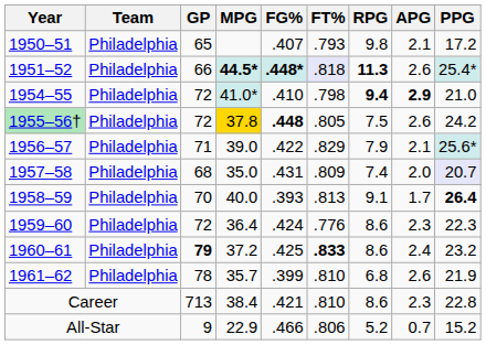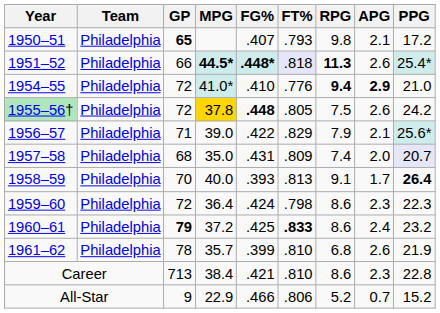 <table class="wikitable sortable" style="font-size:95%; text-align:right;">
 <tr>
 <th>Year</th>
 <th>Team</th>
 <th>GP</th>
 <th>MPG</th>
 <th>FG%</th>
 <th>FT%</th>
 <th>RPG</th>
 <th>APG</th>
 <th>PPG</th>
 </tr>
 <tr>
 <td style="text-align:left;"><a href='#'>1950–51</a></td>
 <td style="text-align:left;"><a href='#'>Philadelphia</a></td>
-<td>65</td>
+<td><strong>65</strong></td>
 <td></td>
 <td>.407</td>
 <td>.793</td>
 <td>9.8</td>
 <td>2.1</td>
 <td>17.2</td>
 </tr>
 <tr>
 <td style="text-align:left;"><a href='#'>1951–52</a></td>
 <td style="text-align:left;"><a href='#'>Philadelphia</a></td>
 <td>66</td>
 <td style="background:#cfecec;"><strong>44.5*</strong></td>
 <td style="background:#cfecec;"><strong>.448*</strong></td>
 <td style="background: lavender;">.818</td>
 <td><strong>11.3</strong></td>
 <td>2.6</td>
 <td style="background:#cfecec;">25.4*</td>
 </tr>
 <tr>
 <td style="text-align:left;"><a href='#'>1954–55</a></td>
 <td style="text-align:left;"><a href='#'>Philadelphia</a></td>
 <td>72</td>
 <td style="background:#cfecec;">41.0*</td>
 <td>.410</td>
-<td>.798</td>
+<td>.776</td>
 <td><strong>9.4</strong></td>
 <td><strong>2.9</strong></td>
 <td>21.0</td>
 </tr>
 <tr>
 <td style="text-align:left;background:#afe6ba;"><a href='#'>1955–56</a>†</td>
 <td style="text-align:left;"><a href='#'>Philadelphia</a></td>
 <td>72</td>
 <td style="background: gold;">37.8</td>
 <td><strong>.448</strong></td>
 <td>.805</td>
 <td>7.5</td>
 <td>2.6</td>
 <td>24.2</td>
 </tr>
 <tr>
 <td style="text-align:left;"><a href='#'>1956–57</a></td>
 <td style="text-align:left;"><a href='#'>Philadelphia</a></td>
 <td>71</td>
 <td>39.0</td>
 <td>.422</td>
 <td>.829</td>
 <td>7.9</td>
 <td>2.1</td>
 <td style="background:#cfecec;">25.6*</td>
 </tr>
 <tr>
 <td style="text-align:left;"><a href='#'>1957–58</a></td>
 <td style="text-align:left;"><a href='#'>Philadelphia</a></td>
 <td>68</td>
 <td>35.0</td>
 <td>.431</td>
 <td>.809</td>
 <td>7.4</td>
 <td>2.0</td>
 <td style="background: lavender;">20.7</td>
 </tr>
 <tr>
 <td style="text-align:left;"><a href='#'>1958–59</a></td>
 <td style="text-align:left;"><a href='#'>Philadelphia</a></td>
 <td>70</td>
 <td>40.0</td>
 <td>.393</td>
 <td>.813</td>
 <td>9.1</td>
 <td>1.7</td>
 <td><strong>26.4</strong></td>
 </tr>
 <tr>
 <td style="text-align:left;"><a href='#'>1959–60</a></td>
 <td style="text-align:left;"><a href='#'>Philadelphia</a></td>
 <td>72</td>
 <td>36.4</td>
 <td>.424</td>
-<td>.776</td>
+<td>.798</td>
 <td>8.6</td>
 <td>2.3</td>
 <td>22.3</td>
 </tr>
 <tr>
 <td style="text-align:left;"><a href='#'>1960–61</a></td>
 <td style="text-align:left;"><a href='#'>Philadelphia</a></td>
 <td><strong>79</strong></td>
 <td>37.2</td>
 <td>.425</td>
 <td><strong>.833</strong></td>
 <td>8.6</td>
 <td>2.4</td>
 <td>23.2</td>
 </tr>
 <tr>
 <td style="text-align:left;"><a href='#'>1961–62</a></td>
 <td style="text-align:left;"><a href='#'>Philadelphia</a></td>
 <td>78</td>
 <td>35.7</td>
 <td>.399</td>
 <td>.810</td>
 <td>6.8</td>
 <td>2.6</td>
 <td>21.9</td>
 </tr>
 <tr class="sortbottom">
 <td colspan="2" style="text-align:center;">Career</td>
 <td>713</td>
 <td>38.4</td>
 <td>.421</td>
 <td>.810</td>
 <td>8.6</td>
 <td>2.3</td>
 <td>22.8</td>
 </tr>
 <tr class="sortbottom">
 <td colspan="2" style="text-align:center;">All-Star</td>
 <td>9</td>
 <td>22.9</td>
 <td>.466</td>
 <td>.806</td>
 <td>5.2</td>
 <td>0.7</td>
 <td>15.2</td>
 </tr>
 </table>
